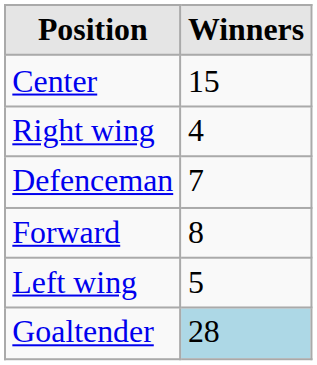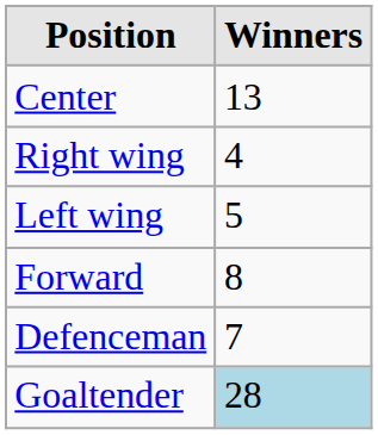 <table class="wikitable">
 <tr>
 <th style="background:#e5e5e5;">Position</th>
 <th style="background:#e5e5e5;">Winners</th>
 </tr>
 <tr>
 <td><a href='#'>Center</a></td>
-<td>15</td>
+<td>13</td>
 </tr>
 <tr>
 <td><a href='#'>Right wing</a></td>
 <td>4</td>
 </tr>
 <tr>
-<td><a href='#'>Defenceman</a></td>
-<td>7</td>
+<td><a href='#'>Left wing</a></td>
+<td>5</td>
 </tr>
 <tr>
 <td><a href='#'>Forward</a></td>
 <td>8</td>
 </tr>
 <tr>
-<td><a href='#'>Left wing</a></td>
-<td>5</td>
+<td><a href='#'>Defenceman</a></td>
+<td>7</td>
 </tr>
 <tr>
 <td><a href='#'>Goaltender</a></td>
 <td style="background: lightblue;">28</td>
 </tr>
 </table>
